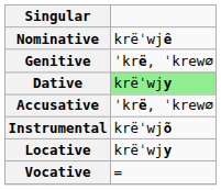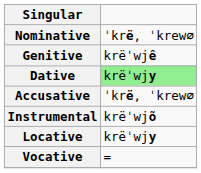 <table class="wikitable">
 <tr>
 <th>Singular</th>
 </tr>
 <tr>
 <th>Nominative</th>
-<td>krëˈwj<strong>ê</strong></td>
+<td>ˈkr<strong>ë</strong>, ˈkrew<strong>∅</strong></td>
 </tr>
 <tr>
 <th>Genitive</th>
-<td>ˈkr<strong>ë</strong>, ˈkrew<strong>∅</strong></td>
+<td>krëˈwj<strong>ê</strong></td>
 </tr>
 <tr>
 <th>Dative</th>
 <td style="background: lightgreen;">krëˈwj<strong>y</strong></td>
 </tr>
 <tr>
 <th>Accusative</th>
 <td>ˈkr<strong>ë</strong>, ˈkrew<strong>∅</strong></td>
 </tr>
 <tr>
 <th>Instrumental</th>
 <td>krëˈwj<strong>õ</strong></td>
 </tr>
 <tr>
 <th>Locative</th>
 <td>krëˈwj<strong>y</strong></td>
 </tr>
 <tr>
 <th>Vocative</th>
 <td>= </td>
 </tr>
 <tr>
 </tr>
 </table>
